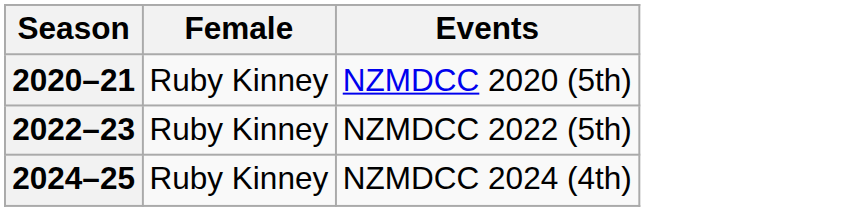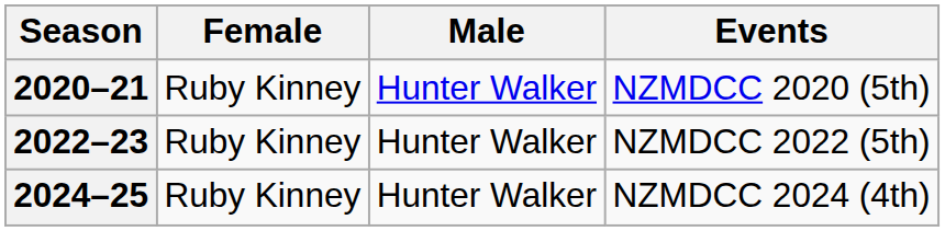 <table class="wikitable">
 <tr>
 <th scope="col">Season</th>
 <th scope="col">Female</th>
+<th scope="col">Male</th>
 <th scope="col">Events</th>
 </tr>
 <tr>
 <th scope="row">2020–21</th>
 <td>Ruby Kinney</td>
+<td><a href='#'>Hunter Walker</a></td>
 <td><a href='#'>NZMDCC</a> 2020 (5th)</td>
 </tr>
 <tr>
 <th scope="row">2022–23</th>
 <td>Ruby Kinney</td>
+<td>Hunter Walker</td>
 <td>NZMDCC 2022 (5th)</td>
 </tr>
 <tr>
 <th scope="row">2024–25</th>
 <td>Ruby Kinney</td>
+<td>Hunter Walker</td>
 <td>NZMDCC 2024 (4th)</td>
 </tr>
 </table>
